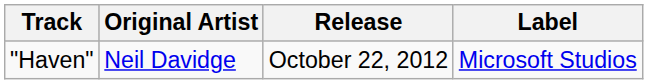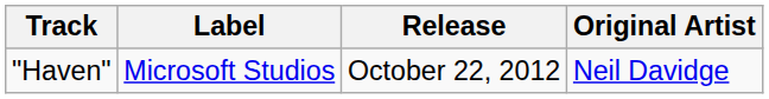 <table class="wikitable">
 <tr>
 <th>Track</th>
+<th>Label</th>
+<th>Release</th>
 <th>Original Artist</th>
-<th>Release</th>
-<th>Label</th>
 </tr>
 <tr>
 <td>"Haven"</td>
+<td><a href='#'>Microsoft Studios</a></td>
+<td>October 22, 2012</td>
 <td><a href='#'>Neil Davidge</a></td>
-<td>October 22, 2012</td>
-<td><a href='#'>Microsoft Studios</a></td>
 </tr>
 </table>
